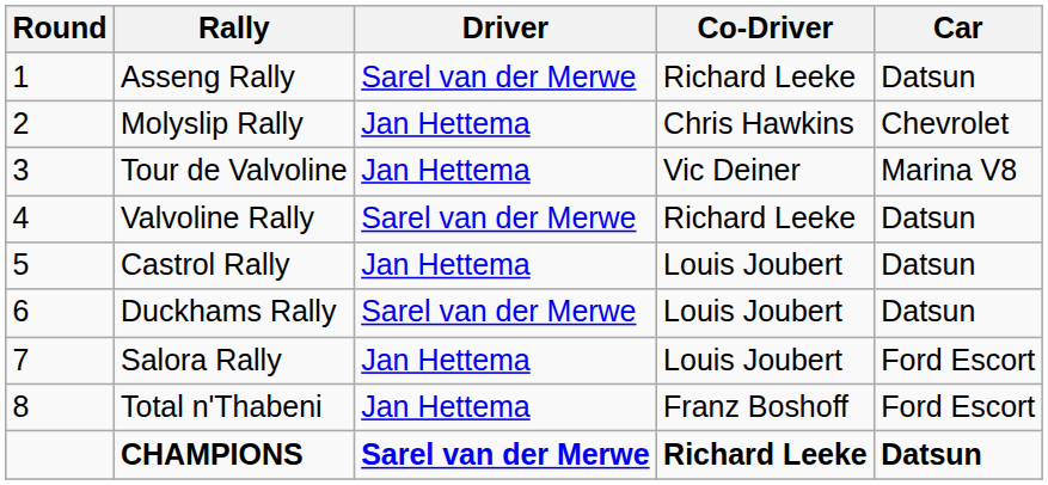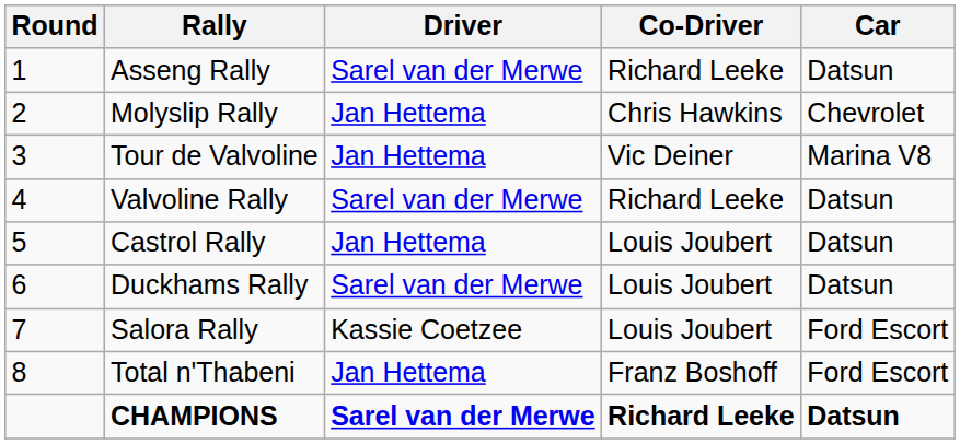 <table class="wikitable">
 <tr>
 <th>Round</th>
 <th>Rally</th>
 <th>Driver</th>
 <th>Co-Driver</th>
 <th>Car</th>
 </tr>
 <tr>
 <td>1</td>
 <td>Asseng Rally</td>
 <td><a href='#'>Sarel van der Merwe</a></td>
 <td>Richard Leeke</td>
 <td>Datsun</td>
 </tr>
 <tr>
 <td>2</td>
 <td>Molyslip Rally</td>
 <td><a href='#'>Jan Hettema</a></td>
 <td>Chris Hawkins</td>
 <td>Chevrolet</td>
 </tr>
 <tr>
 <td>3</td>
 <td>Tour de Valvoline</td>
 <td><a href='#'>Jan Hettema</a></td>
 <td>Vic Deiner</td>
 <td>Marina V8</td>
 </tr>
 <tr>
 <td>4</td>
 <td>Valvoline Rally</td>
 <td><a href='#'>Sarel van der Merwe</a></td>
 <td>Richard Leeke</td>
 <td>Datsun</td>
 </tr>
 <tr>
 <td>5</td>
 <td>Castrol Rally</td>
 <td><a href='#'>Jan Hettema</a></td>
 <td>Louis Joubert</td>
 <td>Datsun</td>
 </tr>
 <tr>
 <td>6</td>
 <td>Duckhams Rally</td>
 <td><a href='#'>Sarel van der Merwe</a></td>
 <td>Louis Joubert</td>
 <td>Datsun</td>
 </tr>
 <tr>
 <td>7</td>
 <td>Salora Rally</td>
-<td><a href='#'>Jan Hettema</a></td>
+<td>Kassie Coetzee</td>
 <td>Louis Joubert</td>
 <td>Ford Escort</td>
 </tr>
 <tr>
 <td>8</td>
 <td>Total n'Thabeni</td>
 <td><a href='#'>Jan Hettema</a></td>
 <td>Franz Boshoff</td>
 <td>Ford Escort</td>
 </tr>
 <tr>
 <td></td>
 <td><strong>CHAMPIONS</strong></td>
 <td><strong><a href='#'>Sarel van der Merwe</a></strong></td>
 <td><strong>Richard Leeke</strong></td>
 <td><strong>Datsun</strong></td>
 </tr>
 </table>
